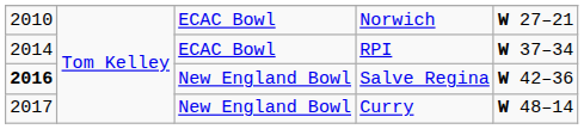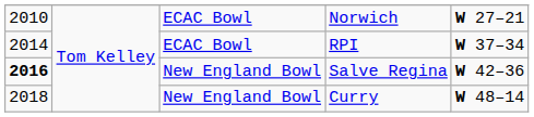 <table class="wikitable">
 <tr>
 </tr>
 <tr>
 <td>2010</td>
 <td rowspan=4><a href='#'>Tom Kelley</a></td>
 <td><a href='#'>ECAC Bowl</a></td>
 <td><a href='#'>Norwich</a></td>
 <td><strong>W</strong> 27–21</td>
 </tr>
 <tr>
 <td>2014</td>
 <td><a href='#'>ECAC Bowl</a></td>
 <td><a href='#'>RPI</a></td>
 <td><strong>W</strong> 37–34</td>
 </tr>
 <tr>
 <td><strong>2016</strong></td>
 <td><a href='#'>New England Bowl</a></td>
 <td><a href='#'>Salve Regina</a></td>
 <td><strong>W</strong> 42–36</td>
 </tr>
 <tr>
-<td>2017</td>
+<td>2018</td>
 <td><a href='#'>New England Bowl</a></td>
 <td><a href='#'>Curry</a></td>
 <td><strong>W</strong> 48–14</td>
 </tr>
 </table>
